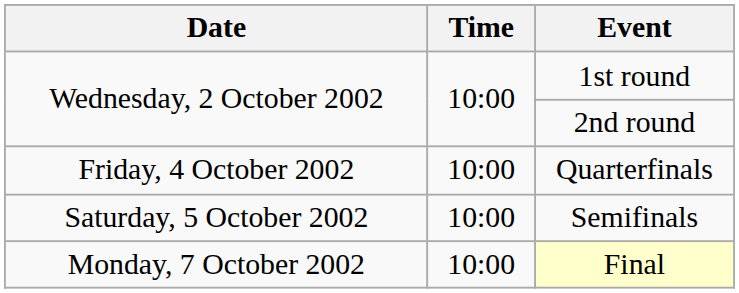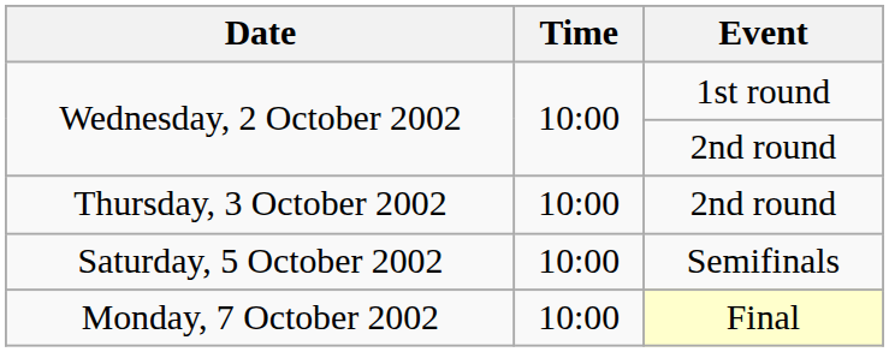 <table class = "wikitable" style="text-align:center;">
 <tr>
 <th width=220>Date</th>
 <th width=50>Time</th>
 <th width=100>Event</th>
 </tr>
 <tr>
 <td rowspan=2>Wednesday, 2 October 2002</td>
 <td rowspan=2>10:00</td>
 <td>1st round</td>
 </tr>
 <tr>
 <td>2nd round</td>
 </tr>
 <tr>
-<td>Friday, 4 October 2002</td>
+<td>Thursday, 3 October 2002</td>
 <td>10:00</td>
-<td>Quarterfinals</td>
+<td>2nd round</td>
 </tr>
 <tr>
 <td>Saturday, 5 October 2002</td>
 <td>10:00</td>
 <td>Semifinals</td>
 </tr>
 <tr>
 <td>Monday, 7 October 2002</td>
 <td>10:00</td>
 <td bgcolor=ffffcc>Final</td>
 </tr>
 </table>
